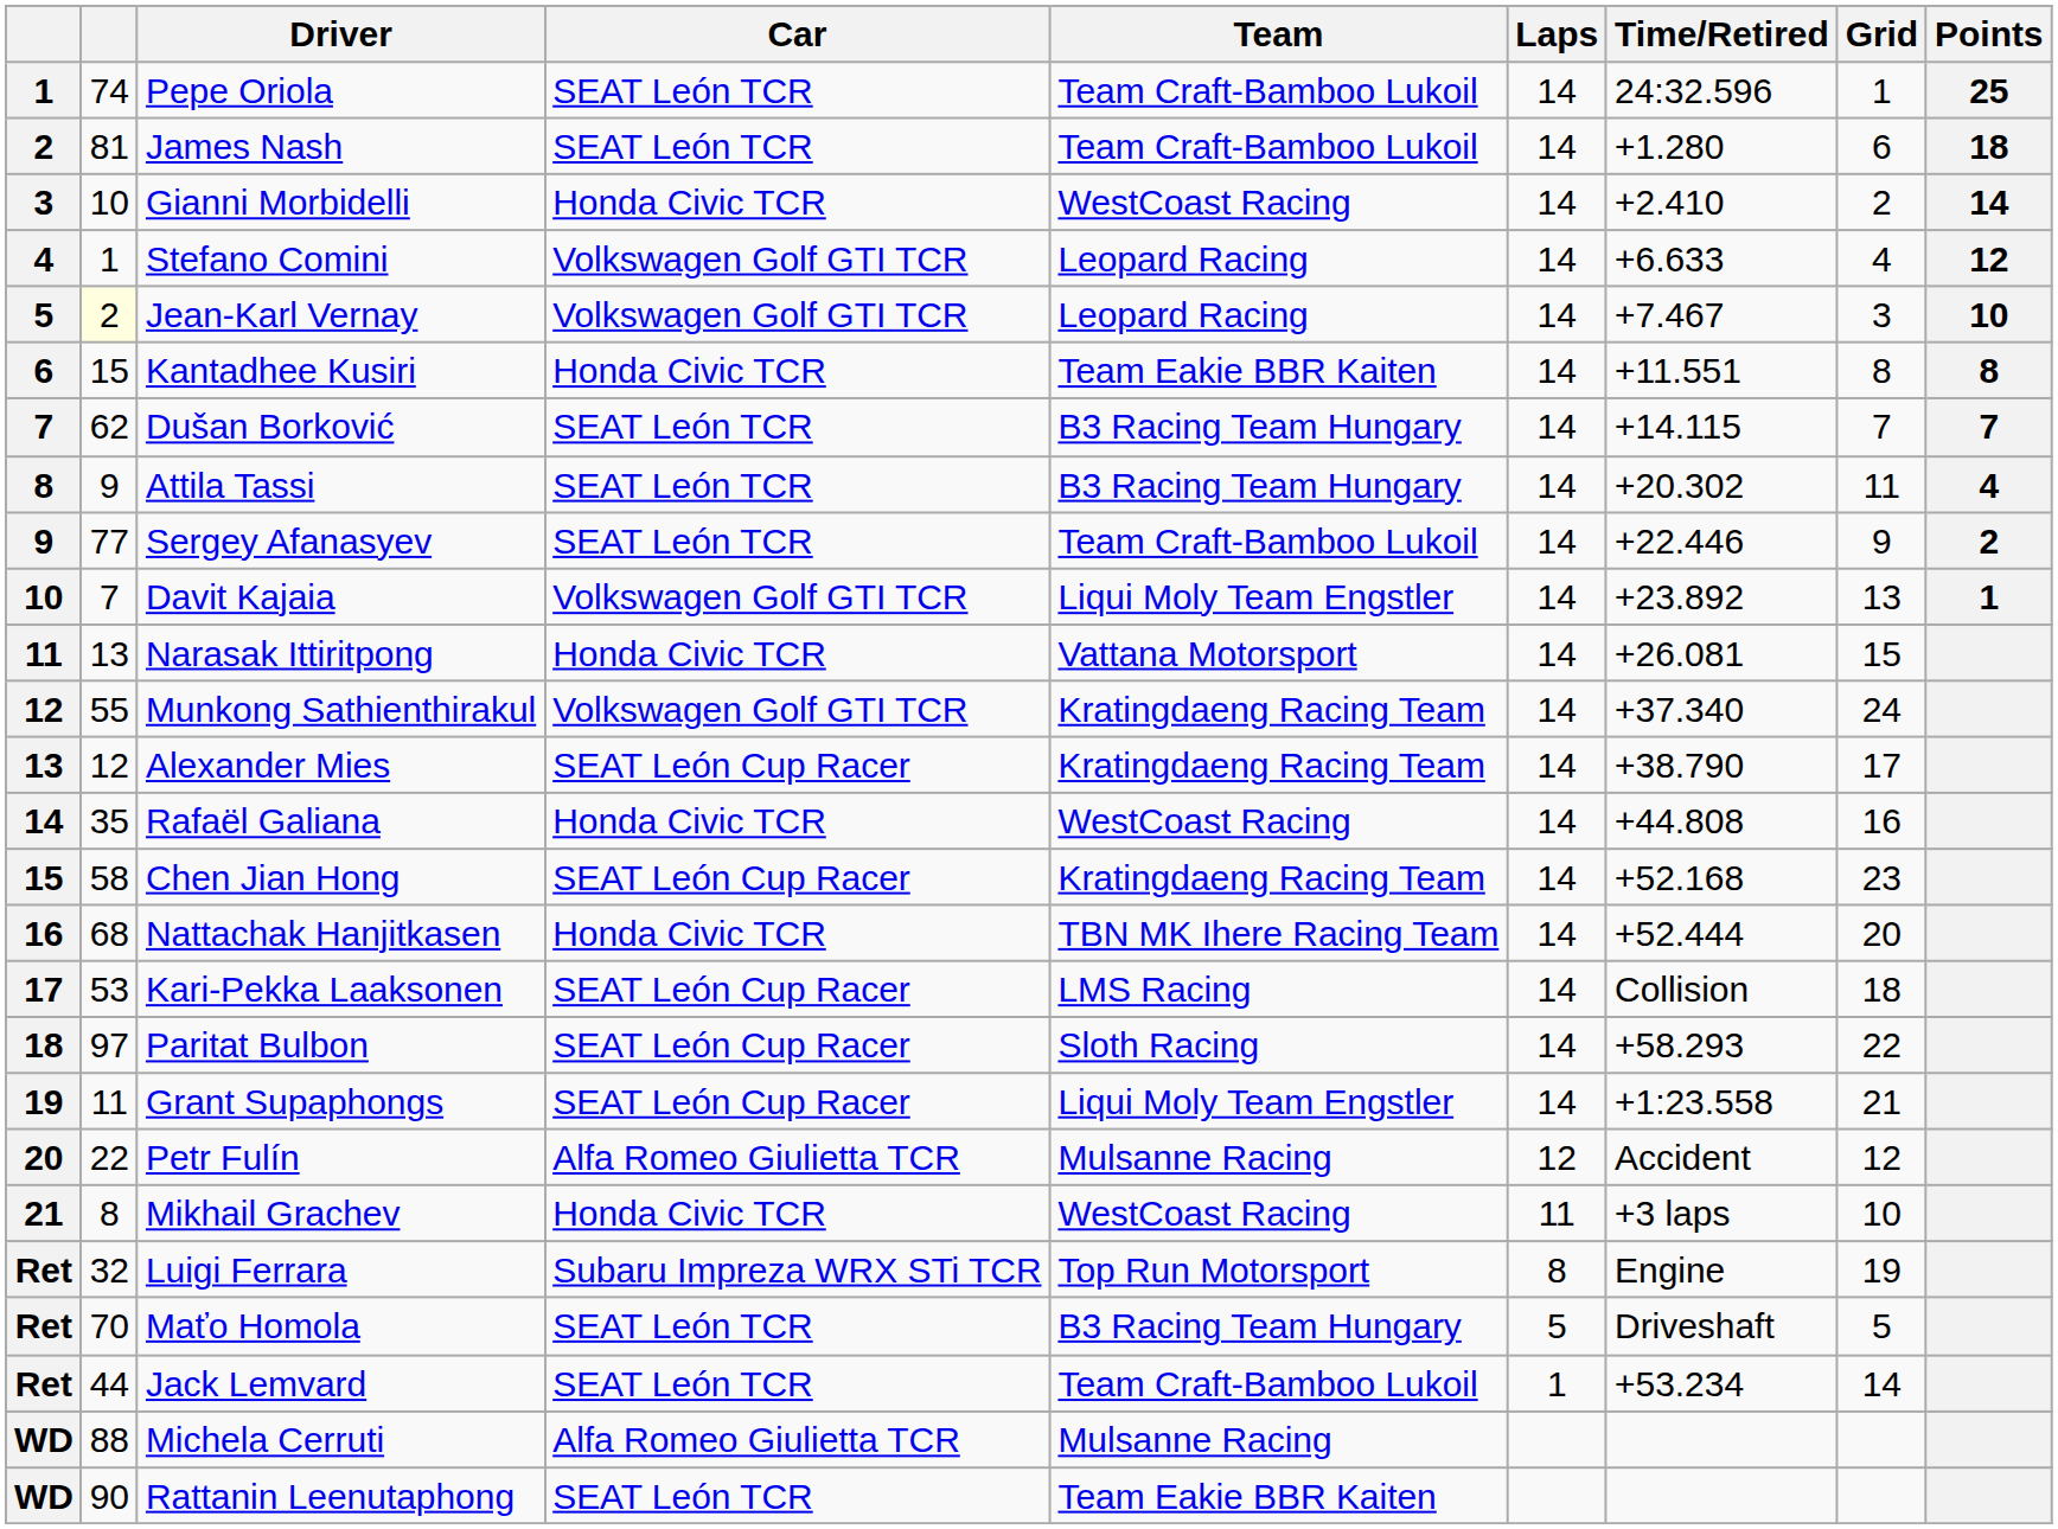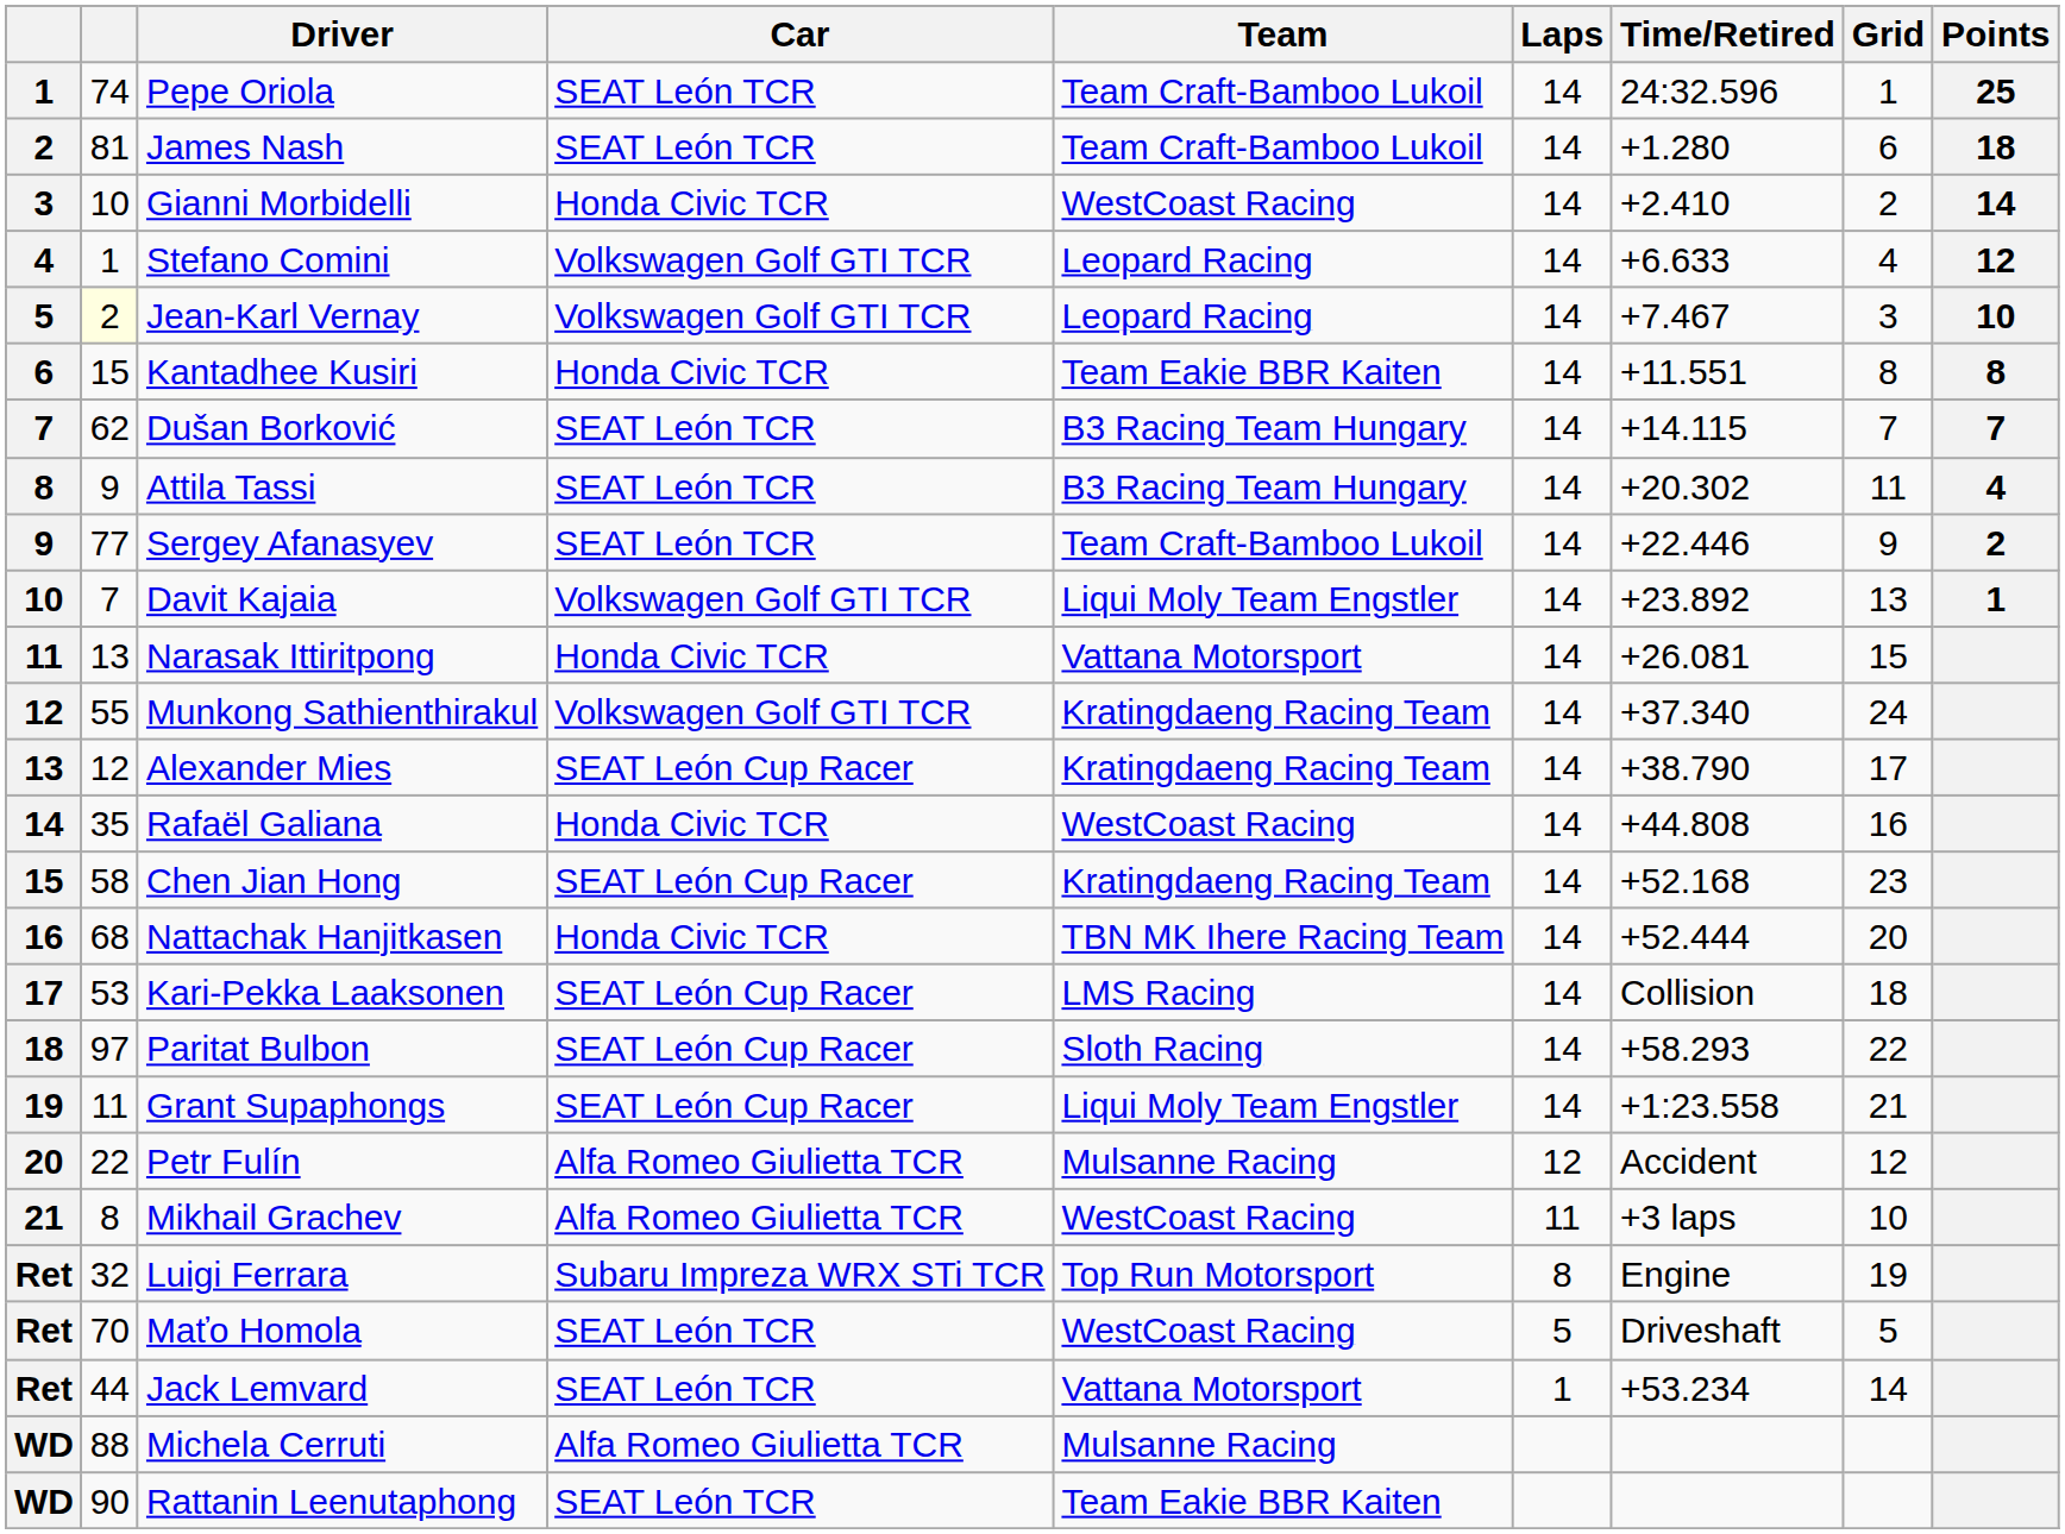 <table class="wikitable sortable" style="font-size:95%">
 <tr>
 <th></th>
 <th></th>
 <th>Driver</th>
 <th>Car</th>
 <th>Team</th>
 <th>Laps</th>
 <th>Time/Retired</th>
 <th>Grid</th>
 <th>Points</th>
 </tr>
 <tr>
 <th>1</th>
 <td align=center>74</td>
 <td> <a href='#'>Pepe Oriola</a></td>
 <td><a href='#'>SEAT León TCR</a></td>
 <td> <a href='#'>Team Craft-Bamboo Lukoil</a></td>
 <td align=center>14</td>
 <td>24:32.596</td>
 <td align=center>1</td>
 <th>25</th>
 </tr>
 <tr>
 <th>2</th>
 <td align=center>81</td>
 <td> <a href='#'>James Nash</a></td>
 <td><a href='#'>SEAT León TCR</a></td>
 <td> <a href='#'>Team Craft-Bamboo Lukoil</a></td>
 <td align=center>14</td>
 <td>+1.280</td>
 <td align=center>6</td>
 <th>18</th>
 </tr>
 <tr>
 <th>3</th>
 <td align=center>10</td>
 <td> <a href='#'>Gianni Morbidelli</a></td>
 <td><a href='#'>Honda Civic TCR</a></td>
 <td> <a href='#'>WestCoast Racing</a></td>
 <td align=center>14</td>
 <td>+2.410</td>
 <td align=center>2</td>
 <th>14</th>
 </tr>
 <tr>
 <th>4</th>
 <td align=center>1</td>
 <td> <a href='#'>Stefano Comini</a></td>
 <td><a href='#'>Volkswagen Golf GTI TCR</a></td>
 <td> <a href='#'>Leopard Racing</a></td>
 <td align=center>14</td>
 <td>+6.633</td>
 <td align=center>4</td>
 <th>12</th>
 </tr>
 <tr>
 <th>5</th>
 <td align=center style="background: lightyellow;">2</td>
 <td> <a href='#'>Jean-Karl Vernay</a></td>
 <td><a href='#'>Volkswagen Golf GTI TCR</a></td>
 <td> <a href='#'>Leopard Racing</a></td>
 <td align=center>14</td>
 <td>+7.467</td>
 <td align=center>3</td>
 <th>10</th>
 </tr>
 <tr>
 <th>6</th>
 <td align=center>15</td>
 <td> <a href='#'>Kantadhee Kusiri</a></td>
 <td><a href='#'>Honda Civic TCR</a></td>
 <td> <a href='#'>Team Eakie BBR Kaiten</a></td>
 <td align=center>14</td>
 <td>+11.551</td>
 <td align=center>8</td>
 <th>8</th>
 </tr>
 <tr>
 <th>7</th>
 <td align=center>62</td>
 <td> <a href='#'>Dušan Borković</a></td>
 <td><a href='#'>SEAT León TCR</a></td>
 <td> <a href='#'>B3 Racing Team Hungary</a></td>
 <td align=center>14</td>
 <td>+14.115</td>
 <td align=center>7</td>
 <th>7</th>
 </tr>
 <tr>
 <th>8</th>
 <td align=center>9</td>
 <td> <a href='#'>Attila Tassi</a></td>
 <td><a href='#'>SEAT León TCR</a></td>
 <td> <a href='#'>B3 Racing Team Hungary</a></td>
 <td align=center>14</td>
 <td>+20.302</td>
 <td align=center>11</td>
 <th>4</th>
 </tr>
 <tr>
 <th>9</th>
 <td align=center>77</td>
 <td> <a href='#'>Sergey Afanasyev</a></td>
 <td><a href='#'>SEAT León TCR</a></td>
 <td> <a href='#'>Team Craft-Bamboo Lukoil</a></td>
 <td align=center>14</td>
 <td>+22.446</td>
 <td align=center>9</td>
 <th>2</th>
 </tr>
 <tr>
 <th>10</th>
 <td align=center>7</td>
 <td> <a href='#'>Davit Kajaia</a></td>
 <td><a href='#'>Volkswagen Golf GTI TCR</a></td>
 <td> <a href='#'>Liqui Moly Team Engstler</a></td>
 <td align=center>14</td>
 <td>+23.892</td>
 <td align=center>13</td>
 <th>1</th>
 </tr>
 <tr>
 <th>11</th>
 <td align=center>13</td>
 <td> <a href='#'>Narasak Ittiritpong</a></td>
 <td><a href='#'>Honda Civic TCR</a></td>
 <td> <a href='#'>Vattana Motorsport</a></td>
 <td align=center>14</td>
 <td>+26.081</td>
 <td align=center>15</td>
 <th></th>
 </tr>
 <tr>
 <th>12</th>
 <td align=center>55</td>
 <td> <a href='#'>Munkong Sathienthirakul</a></td>
 <td><a href='#'>Volkswagen Golf GTI TCR</a></td>
 <td> <a href='#'>Kratingdaeng Racing Team</a></td>
 <td align=center>14</td>
 <td>+37.340</td>
 <td align=center>24</td>
 <th></th>
 </tr>
 <tr>
 <th>13</th>
 <td align=center>12</td>
 <td> <a href='#'>Alexander Mies</a></td>
 <td><a href='#'>SEAT León Cup Racer</a></td>
 <td> <a href='#'>Kratingdaeng Racing Team</a></td>
 <td align=center>14</td>
 <td>+38.790</td>
 <td align=center>17</td>
 <th></th>
 </tr>
 <tr>
 <th>14</th>
 <td align=center>35</td>
 <td> <a href='#'>Rafaël Galiana</a></td>
 <td><a href='#'>Honda Civic TCR</a></td>
 <td> <a href='#'>WestCoast Racing</a></td>
 <td align=center>14</td>
 <td>+44.808</td>
 <td align=center>16</td>
 <th></th>
 </tr>
 <tr>
 <th>15</th>
 <td align=center>58</td>
 <td> <a href='#'>Chen Jian Hong</a></td>
 <td><a href='#'>SEAT León Cup Racer</a></td>
 <td> <a href='#'>Kratingdaeng Racing Team</a></td>
 <td align=center>14</td>
 <td>+52.168</td>
 <td align=center>23</td>
 <th></th>
 </tr>
 <tr>
 <th>16</th>
 <td align=center>68</td>
 <td> <a href='#'>Nattachak Hanjitkasen</a></td>
 <td><a href='#'>Honda Civic TCR</a></td>
 <td> <a href='#'>TBN MK Ihere Racing Team</a></td>
 <td align=center>14</td>
 <td>+52.444</td>
 <td align=center>20</td>
 <th></th>
 </tr>
 <tr>
 <th>17</th>
 <td align=center>53</td>
 <td> <a href='#'>Kari-Pekka Laaksonen</a></td>
 <td><a href='#'>SEAT León Cup Racer</a></td>
 <td> <a href='#'>LMS Racing</a></td>
 <td align=center>14</td>
 <td>Collision</td>
 <td align=center>18</td>
 <th></th>
 </tr>
 <tr>
 <th>18</th>
 <td align=center>97</td>
 <td> <a href='#'>Paritat Bulbon</a></td>
 <td><a href='#'>SEAT León Cup Racer</a></td>
 <td> <a href='#'>Sloth Racing</a></td>
 <td align=center>14</td>
 <td>+58.293</td>
 <td align=center>22</td>
 <th></th>
 </tr>
 <tr>
 <th>19</th>
 <td align=center>11</td>
 <td> <a href='#'>Grant Supaphongs</a></td>
 <td><a href='#'>SEAT León Cup Racer</a></td>
 <td> <a href='#'>Liqui Moly Team Engstler</a></td>
 <td align=center>14</td>
 <td>+1:23.558</td>
 <td align=center>21</td>
 <th></th>
 </tr>
 <tr>
 <th>20</th>
 <td align=center>22</td>
 <td> <a href='#'>Petr Fulín</a></td>
 <td><a href='#'>Alfa Romeo Giulietta TCR</a></td>
 <td> <a href='#'>Mulsanne Racing</a></td>
 <td align=center>12</td>
 <td>Accident</td>
 <td align=center>12</td>
 <th></th>
 </tr>
 <tr>
 <th>21</th>
 <td align=center>8</td>
 <td> <a href='#'>Mikhail Grachev</a></td>
-<td><a href='#'>Honda Civic TCR</a></td>
+<td><a href='#'>Alfa Romeo Giulietta TCR</a></td>
 <td> <a href='#'>WestCoast Racing</a></td>
 <td align=center>11</td>
 <td>+3 laps</td>
 <td align=center>10</td>
 <th></th>
 </tr>
 <tr>
 <th>Ret</th>
 <td align=center>32</td>
 <td> <a href='#'>Luigi Ferrara</a></td>
 <td><a href='#'>Subaru Impreza WRX STi TCR</a></td>
 <td> <a href='#'>Top Run Motorsport</a></td>
 <td align=center>8</td>
 <td>Engine</td>
 <td align=center>19</td>
 <th></th>
 </tr>
 <tr>
 <th>Ret</th>
 <td align=center>70</td>
 <td> <a href='#'>Maťo Homola</a></td>
 <td><a href='#'>SEAT León TCR</a></td>
-<td> <a href='#'>B3 Racing Team Hungary</a></td>
+<td> <a href='#'>WestCoast Racing</a></td>
 <td align=center>5</td>
 <td>Driveshaft</td>
 <td align=center>5</td>
 <th></th>
 </tr>
 <tr>
 <th>Ret</th>
 <td align=center>44</td>
 <td> <a href='#'>Jack Lemvard</a></td>
 <td><a href='#'>SEAT León TCR</a></td>
-<td> <a href='#'>Team Craft-Bamboo Lukoil</a></td>
+<td> <a href='#'>Vattana Motorsport</a></td>
 <td align=center>1</td>
 <td>+53.234</td>
 <td align=center>14</td>
 <th></th>
 </tr>
 <tr>
 <th>WD</th>
 <td align=center>88</td>
 <td> <a href='#'>Michela Cerruti</a></td>
 <td><a href='#'>Alfa Romeo Giulietta TCR</a></td>
 <td> <a href='#'>Mulsanne Racing</a></td>
 <td align=center></td>
 <td></td>
 <td align=center></td>
 <th></th>
 </tr>
 <tr>
 <th>WD</th>
 <td align=center>90</td>
 <td> <a href='#'>Rattanin Leenutaphong</a></td>
 <td><a href='#'>SEAT León TCR</a></td>
 <td> <a href='#'>Team Eakie BBR Kaiten</a></td>
 <td align=center></td>
 <td></td>
 <td align=center></td>
 <th></th>
 </tr>
 <tr>
 </tr>
 </table>
